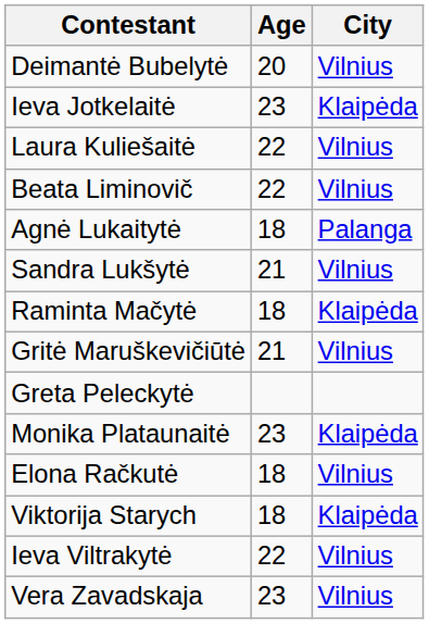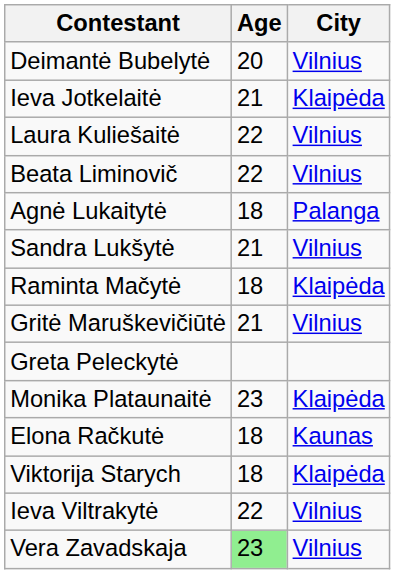 <table class="sortable wikitable">
 <tr>
 <th>Contestant</th>
 <th>Age</th>
 <th>City</th>
 </tr>
 <tr>
 <td>Deimantė Bubelytė</td>
 <td>20</td>
 <td><a href='#'>Vilnius</a></td>
 </tr>
 <tr>
 <td>Ieva Jotkelaitė</td>
-<td>23</td>
+<td>21</td>
 <td><a href='#'>Klaipėda</a></td>
 </tr>
 <tr>
 <td>Laura Kuliešaitė</td>
 <td>22</td>
 <td><a href='#'>Vilnius</a></td>
 </tr>
 <tr>
 <td>Beata Liminovič</td>
 <td>22</td>
 <td><a href='#'>Vilnius</a></td>
 </tr>
 <tr>
 <td>Agnė Lukaitytė</td>
 <td>18</td>
 <td><a href='#'>Palanga</a></td>
 </tr>
 <tr>
 <td>Sandra Lukšytė</td>
 <td>21</td>
 <td><a href='#'>Vilnius</a></td>
 </tr>
 <tr>
 <td>Raminta Mačytė</td>
 <td>18</td>
 <td><a href='#'>Klaipėda</a></td>
 </tr>
 <tr>
 <td>Gritė Maruškevičiūtė</td>
 <td>21</td>
 <td><a href='#'>Vilnius</a></td>
 </tr>
 <tr>
 <td>Greta Peleckytė</td>
 <td></td>
 <td></td>
 </tr>
 <tr>
 <td>Monika Plataunaitė</td>
 <td>23</td>
 <td><a href='#'>Klaipėda</a></td>
 </tr>
 <tr>
 <td>Elona Račkutė</td>
 <td>18</td>
-<td><a href='#'>Vilnius</a></td>
+<td><a href='#'>Kaunas</a></td>
 </tr>
 <tr>
 <td>Viktorija Starych</td>
 <td>18</td>
 <td><a href='#'>Klaipėda</a></td>
 </tr>
 <tr>
 <td>Ieva Viltrakytė</td>
 <td>22</td>
 <td><a href='#'>Vilnius</a></td>
 </tr>
 <tr>
 <td>Vera Zavadskaja</td>
-<td>23</td>
+<td style="background: lightgreen;">23</td>
 <td><a href='#'>Vilnius</a></td>
 </tr>
 </table>
